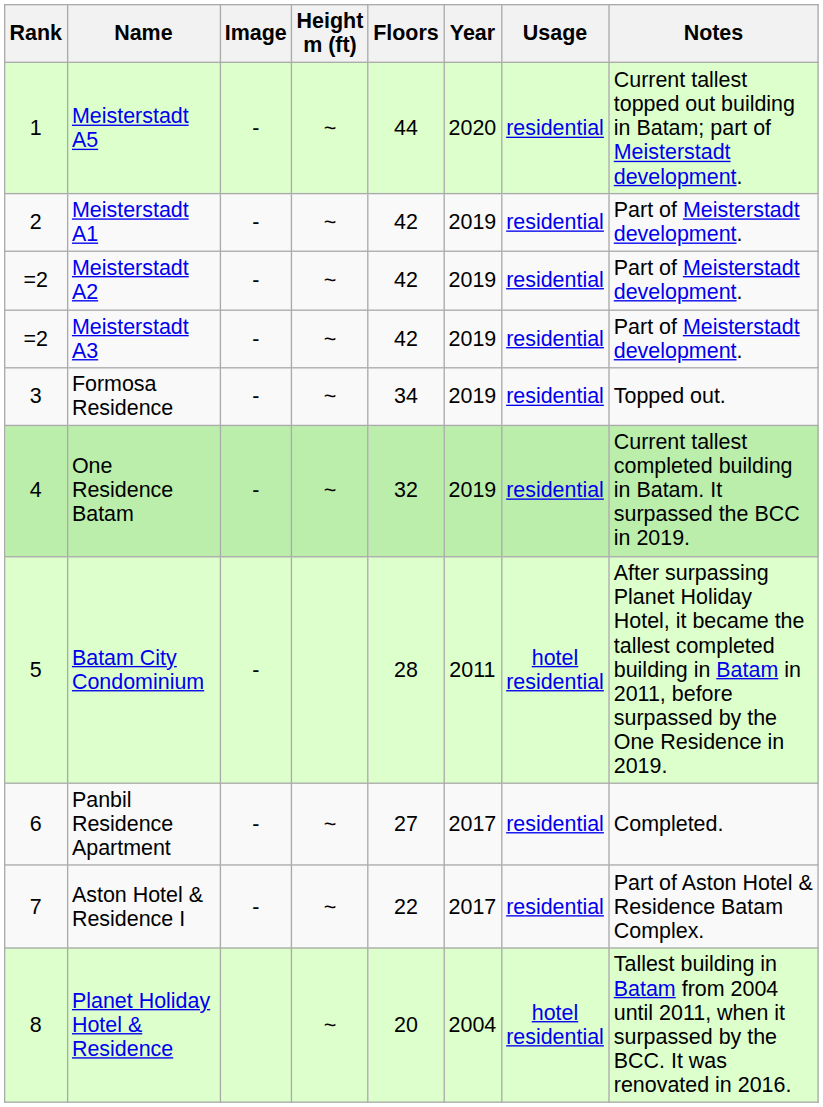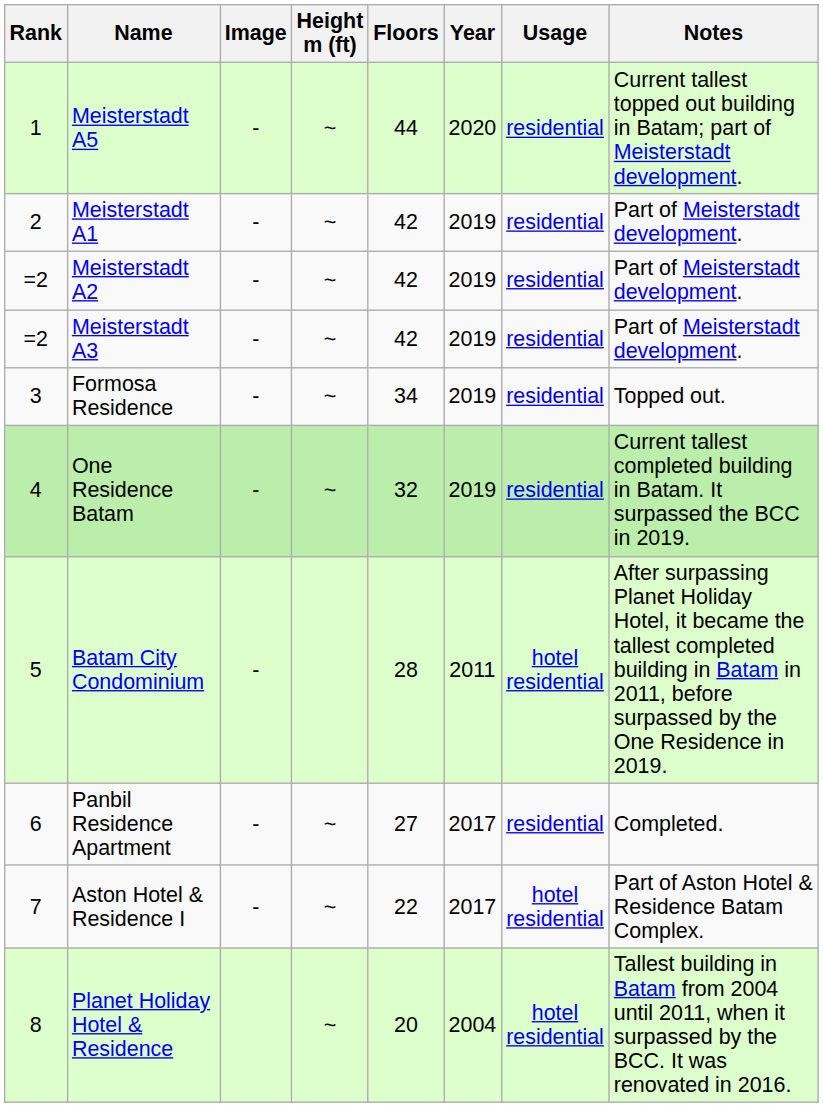 <table class="sortable wikitable">
 <tr>
 <th>Rank</th>
 <th>Name</th>
 <th class=unsortable>Image</th>
 <th>Height<br>m (ft)</th>
 <th>Floors</th>
 <th>Year</th>
 <th>Usage</th>
 <th class=unsortable>Notes</th>
 </tr>
 <tr bgcolor="ddffcc">
 <td align=center>1</td>
 <td><a href='#'>Meisterstadt A5</a></td>
 <td align=center>-</td>
 <td align=center>~</td>
 <td align=center>44</td>
 <td align=center>2020</td>
 <td align=center><a href='#'>residential</a></td>
 <td>Current tallest topped out building in Batam; part of <a href='#'>Meisterstadt development</a>.</td>
 </tr>
 <tr bgcolor="">
 <td align=center>2</td>
 <td><a href='#'>Meisterstadt A1</a></td>
 <td align=center>-</td>
 <td align=center>~</td>
 <td align=center>42</td>
 <td align=center>2019</td>
 <td align=center><a href='#'>residential</a></td>
 <td>Part of <a href='#'>Meisterstadt development</a>.</td>
 </tr>
 <tr bgcolor="">
 <td align=center>=2</td>
 <td><a href='#'>Meisterstadt A2</a></td>
 <td align=center>-</td>
 <td align=center>~</td>
 <td align=center>42</td>
 <td align=center>2019</td>
 <td align=center><a href='#'>residential</a></td>
 <td>Part of <a href='#'>Meisterstadt development</a>.</td>
 </tr>
 <tr bgcolor="">
 <td align=center>=2</td>
 <td><a href='#'>Meisterstadt A3</a></td>
 <td align=center>-</td>
 <td align=center>~</td>
 <td align=center>42</td>
 <td align=center>2019</td>
 <td align=center><a href='#'>residential</a></td>
 <td>Part of <a href='#'>Meisterstadt development</a>.</td>
 </tr>
 <tr bgcolor="">
 <td align=center>3</td>
 <td>Formosa Residence</td>
 <td align=center>-</td>
 <td align=center>~</td>
 <td align=center>34</td>
 <td align=center>2019</td>
 <td align=center><a href='#'>residential</a></td>
 <td>Topped out.</td>
 </tr>
 <tr bgcolor="bbeeaa">
 <td align=center>4</td>
 <td>One Residence Batam</td>
 <td align=center>-</td>
 <td align=center>~</td>
 <td align=center>32</td>
 <td align=center>2019</td>
 <td align=center><a href='#'>residential</a></td>
 <td>Current tallest completed building in Batam. It surpassed the BCC in 2019.</td>
 </tr>
 <tr bgcolor="ddffcc">
 <td align=center>5</td>
 <td><a href='#'>Batam City Condominium</a></td>
 <td align=center>-</td>
 <td align=center></td>
 <td align=center>28</td>
 <td align=center>2011</td>
 <td align=center><a href='#'>hotel</a><br><a href='#'>residential</a></td>
 <td>After surpassing Planet Holiday Hotel, it became the tallest completed building in <a href='#'>Batam</a> in 2011, before surpassed by the One Residence in 2019.</td>
 </tr>
 <tr bgcolor="">
 <td align=center>6</td>
 <td>Panbil Residence Apartment</td>
 <td align=center>-</td>
 <td align=center>~</td>
 <td align=center>27</td>
 <td align=center>2017</td>
 <td align=center><a href='#'>residential</a></td>
 <td>Completed.</td>
 </tr>
 <tr bgcolor="">
 <td align=center>7</td>
 <td Aston Hotel & Residence I (Batam)>Aston Hotel & Residence I</td>
 <td align=center>-</td>
 <td align=center>~</td>
 <td align=center>22</td>
 <td align=center>2017</td>
-<td align=center><a href='#'>residential</a></td>
+<td align=center><a href='#'>hotel</a><br><a href='#'>residential</a></td>
 <td>Part of Aston Hotel & Residence Batam Complex.</td>
 </tr>
 <tr bgcolor="ddffcc">
 <td align=center>8</td>
 <td><a href='#'>Planet Holiday Hotel & Residence</a></td>
 <td align=center></td>
 <td align=center>~</td>
 <td align=center>20</td>
 <td align=center>2004</td>
 <td align=center><a href='#'>hotel</a><br><a href='#'>residential</a></td>
 <td>Tallest building in <a href='#'>Batam</a> from 2004 until 2011, when it surpassed by the BCC. It was renovated in 2016.</td>
 </tr>
 </table>
